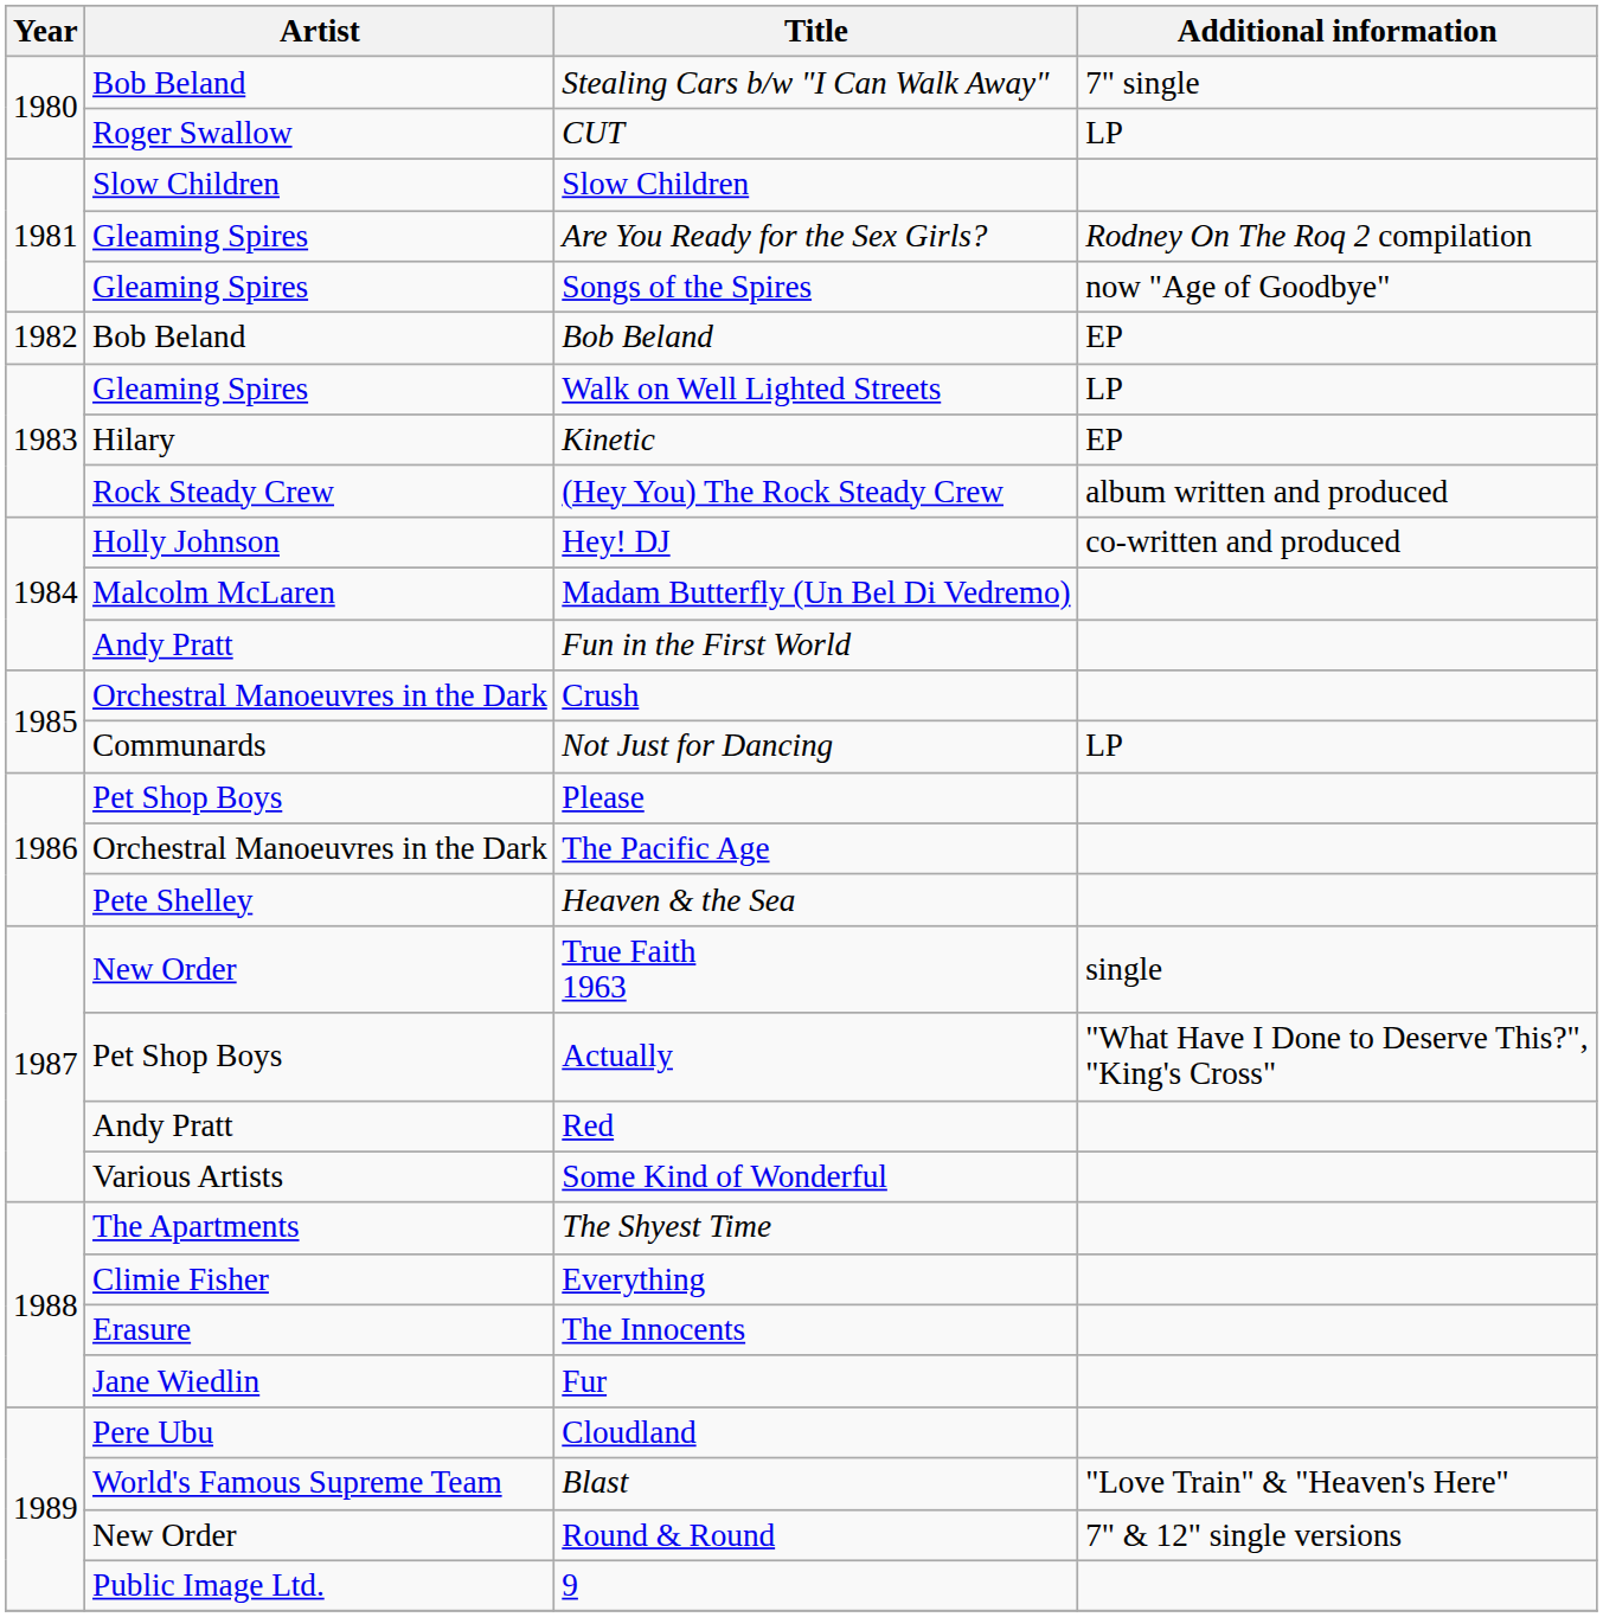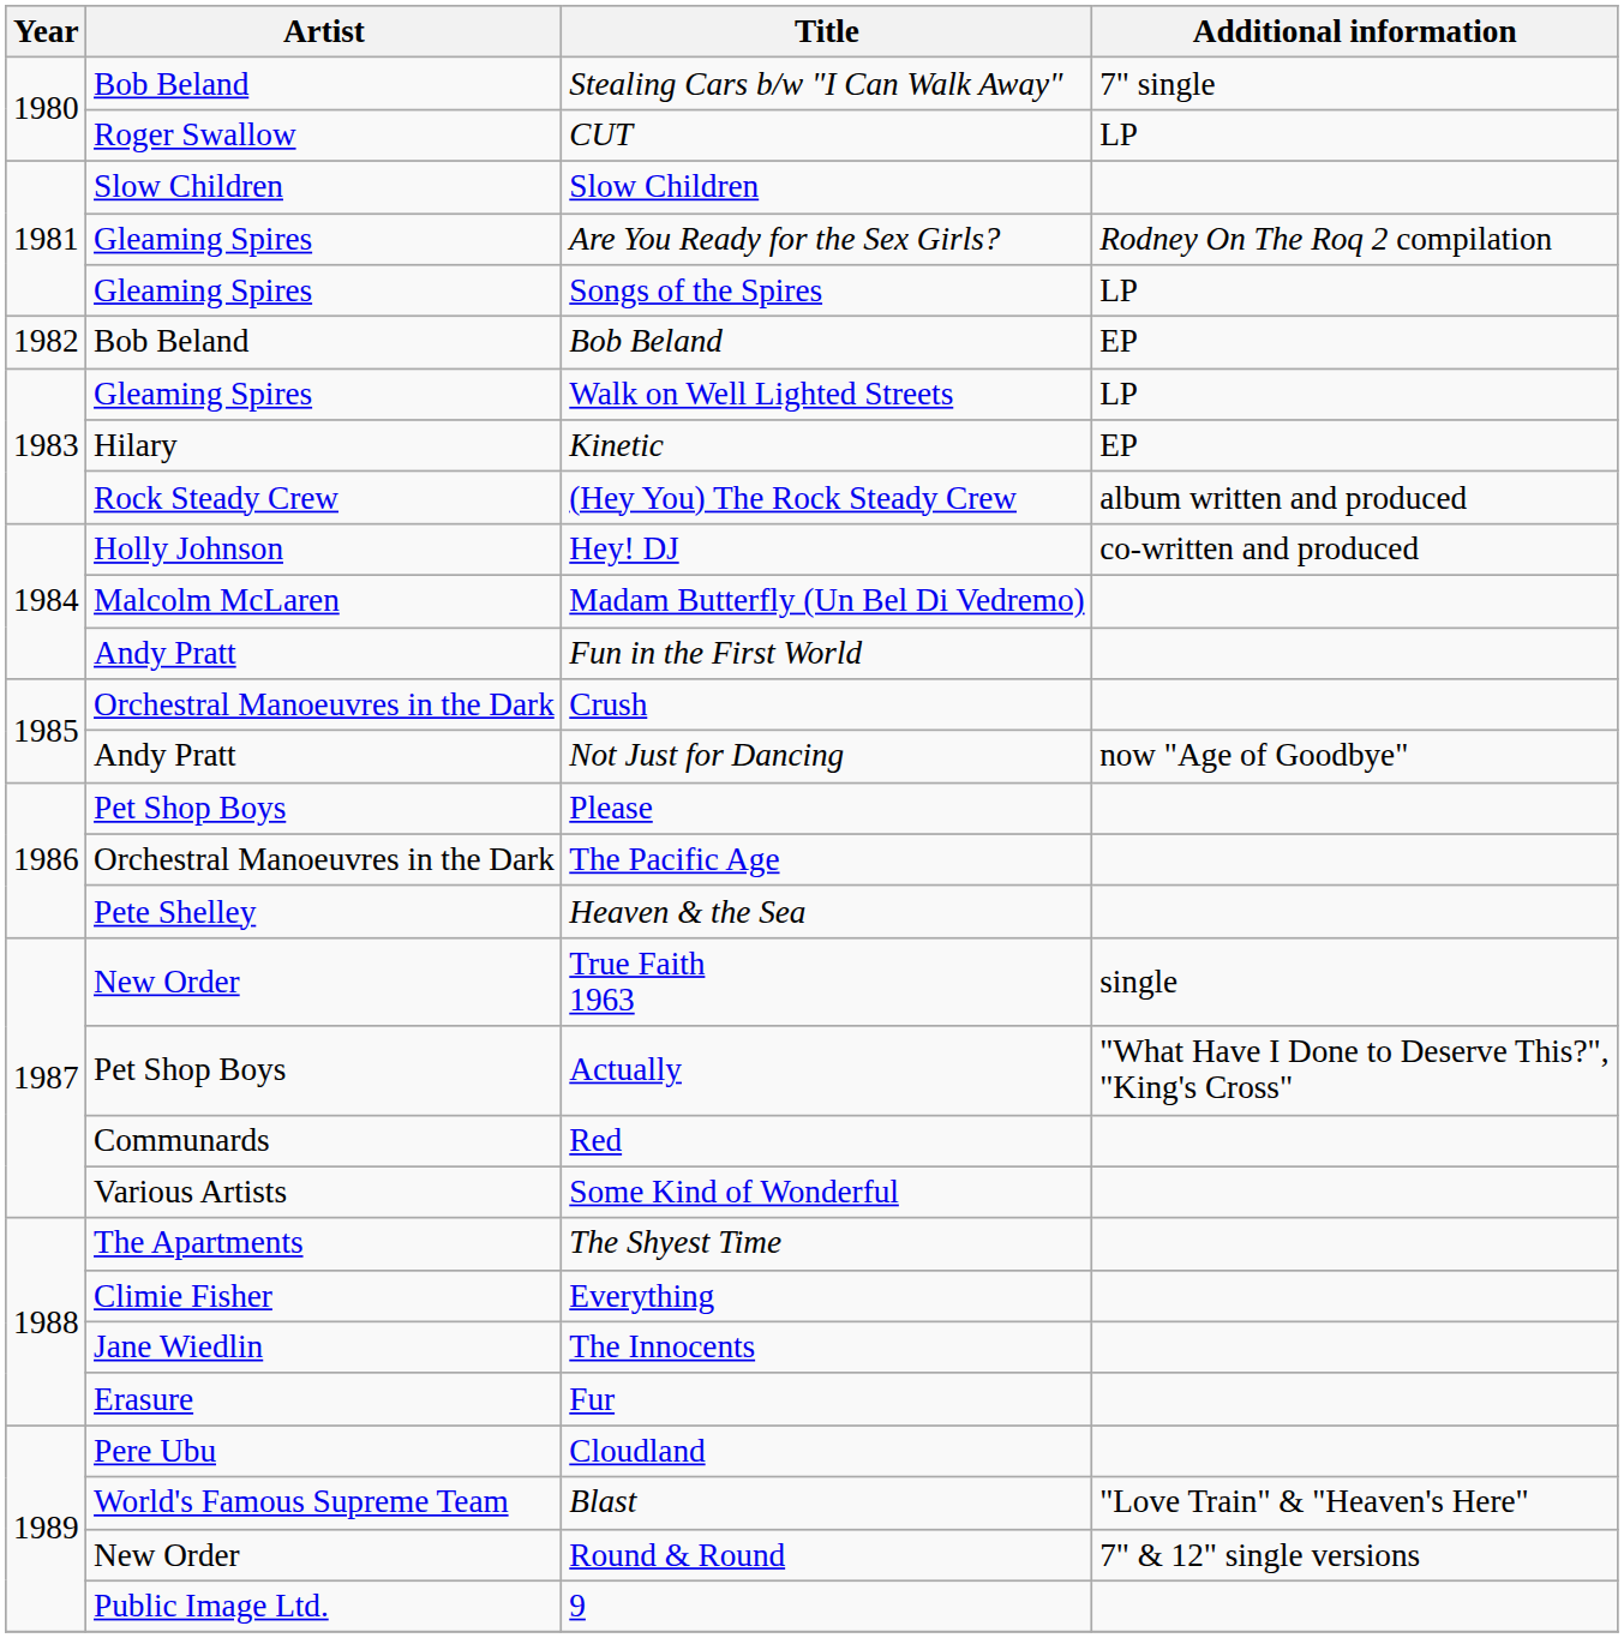 <table class="wikitable sortable">
 <tr>
 <th>Year</th>
 <th>Artist</th>
 <th>Title</th>
 <th width=250>Additional information</th>
 </tr>
 <tr>
 <td rowspan=2>1980</td>
 <td><a href='#'>Bob Beland</a></td>
 <td><em>Stealing Cars b/w "I Can Walk Away"</em></td>
 <td>7" single</td>
 </tr>
 <tr>
 <td><a href='#'>Roger Swallow</a></td>
 <td><em>CUT</em></td>
 <td>LP</td>
 </tr>
 <tr>
 <td rowspan=3>1981</td>
 <td><a href='#'>Slow Children</a></td>
 <td><a href='#'>Slow Children</a></td>
 <td></td>
 </tr>
 <tr>
 <td><a href='#'>Gleaming Spires</a></td>
 <td><em>Are You Ready for the Sex Girls?</em></td>
 <td><em>Rodney On The Roq 2</em> compilation</td>
 </tr>
 <tr>
 <td><a href='#'>Gleaming Spires</a></td>
 <td><a href='#'>Songs of the Spires</a></td>
-<td>now "Age of Goodbye"</td>
+<td>LP</td>
 </tr>
 <tr>
 <td>1982</td>
 <td>Bob Beland</td>
 <td><em>Bob Beland</em></td>
 <td>EP</td>
 </tr>
 <tr>
 <td rowspan=3>1983</td>
 <td><a href='#'>Gleaming Spires</a></td>
 <td><a href='#'>Walk on Well Lighted Streets</a></td>
 <td>LP</td>
 </tr>
 <tr>
 <td>Hilary</td>
 <td><em>Kinetic</em></td>
 <td>EP</td>
 </tr>
 <tr>
 <td><a href='#'>Rock Steady Crew</a></td>
 <td><a href='#'>(Hey You) The Rock Steady Crew</a></td>
 <td>album written and produced</td>
 </tr>
 <tr>
 <td rowspan=3>1984</td>
 <td><a href='#'>Holly Johnson</a></td>
 <td><a href='#'>Hey! DJ</a></td>
 <td>co-written and produced</td>
 </tr>
 <tr>
 <td><a href='#'>Malcolm McLaren</a></td>
 <td><a href='#'>Madam Butterfly (Un Bel Di Vedremo)</a></td>
 <td></td>
 </tr>
 <tr>
 <td><a href='#'>Andy Pratt</a></td>
 <td><em>Fun in the First World</em></td>
 <td></td>
 </tr>
 <tr>
 <td rowspan=2>1985</td>
 <td><a href='#'>Orchestral Manoeuvres in the Dark</a></td>
 <td><a href='#'>Crush</a></td>
 <td></td>
 </tr>
 <tr>
-<td>Communards</td>
+<td>Andy Pratt</td>
 <td><em>Not Just for Dancing</em></td>
-<td>LP</td>
+<td>now "Age of Goodbye"</td>
 </tr>
 <tr>
 <td rowspan=3>1986</td>
 <td><a href='#'>Pet Shop Boys</a></td>
 <td><a href='#'>Please</a></td>
 <td></td>
 </tr>
 <tr>
 <td>Orchestral Manoeuvres in the Dark</td>
 <td><a href='#'>The Pacific Age</a></td>
 <td></td>
 </tr>
 <tr>
 <td><a href='#'>Pete Shelley</a></td>
 <td><em>Heaven & the Sea</em></td>
 <td></td>
 </tr>
 <tr>
 <td rowspan=4>1987</td>
 <td><a href='#'>New Order</a></td>
 <td><a href='#'>True Faith</a><br><a href='#'>1963</a></td>
 <td>single</td>
 </tr>
 <tr>
 <td>Pet Shop Boys</td>
 <td><a href='#'>Actually</a></td>
 <td>"What Have I Done to Deserve This?", "King's Cross"</td>
 </tr>
 <tr>
-<td>Andy Pratt</td>
+<td>Communards</td>
 <td><a href='#'>Red</a></td>
 <td></td>
 </tr>
 <tr>
 <td>Various Artists</td>
 <td><a href='#'>Some Kind of Wonderful</a></td>
 <td></td>
 </tr>
 <tr>
 <td rowspan=4>1988</td>
 <td><a href='#'>The Apartments</a></td>
 <td><em>The Shyest Time</em></td>
 <td></td>
 </tr>
 <tr>
 <td><a href='#'>Climie Fisher</a></td>
 <td><a href='#'>Everything</a></td>
 <td></td>
 </tr>
 <tr>
-<td><a href='#'>Erasure</a></td>
+<td><a href='#'>Jane Wiedlin</a></td>
 <td><a href='#'>The Innocents</a></td>
 <td></td>
 </tr>
 <tr>
-<td><a href='#'>Jane Wiedlin</a></td>
+<td><a href='#'>Erasure</a></td>
 <td><a href='#'>Fur</a></td>
 <td></td>
 </tr>
 <tr>
 <td rowspan=4>1989</td>
 <td><a href='#'>Pere Ubu</a></td>
 <td><a href='#'>Cloudland</a></td>
 <td></td>
 </tr>
 <tr>
 <td><a href='#'>World's Famous Supreme Team</a></td>
 <td><em>Blast</em></td>
 <td>"Love Train" & "Heaven's Here"</td>
 </tr>
 <tr>
 <td>New Order</td>
 <td><a href='#'>Round & Round</a></td>
 <td>7" & 12" single versions</td>
 </tr>
 <tr>
 <td><a href='#'>Public Image Ltd.</a></td>
 <td><a href='#'>9</a></td>
 <td></td>
 </tr>
 <tr>
 </tr>
 </table>
